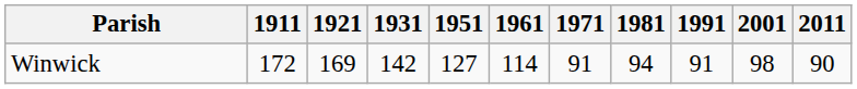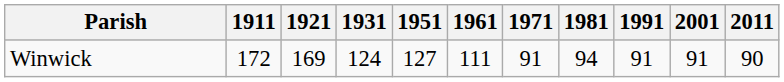 <table class="wikitable" style="text-align:center;">
 <tr>
 <th width="150">Parish<br></th>
 <th width="30">1911<br></th>
 <th width="30">1921<br></th>
 <th width="30">1931<br></th>
 <th width="30">1951<br></th>
 <th width="30">1961<br></th>
 <th width="30">1971<br></th>
 <th width="30">1981<br></th>
 <th width="30">1991<br></th>
 <th width="30">2001<br></th>
 <th width="30">2011 <br></th>
 </tr>
 <tr>
 <td align=left>Winwick</td>
 <td align="center">172</td>
 <td align="center">169</td>
-<td align="center">142</td>
+<td align="center">124</td>
 <td align="center">127</td>
-<td align="center">114</td>
+<td align="center">111</td>
 <td align="center">91</td>
 <td align="center">94</td>
 <td align="center">91</td>
-<td align="center">98</td>
+<td align="center">91</td>
 <td align="center">90</td>
 </tr>
 </table>
